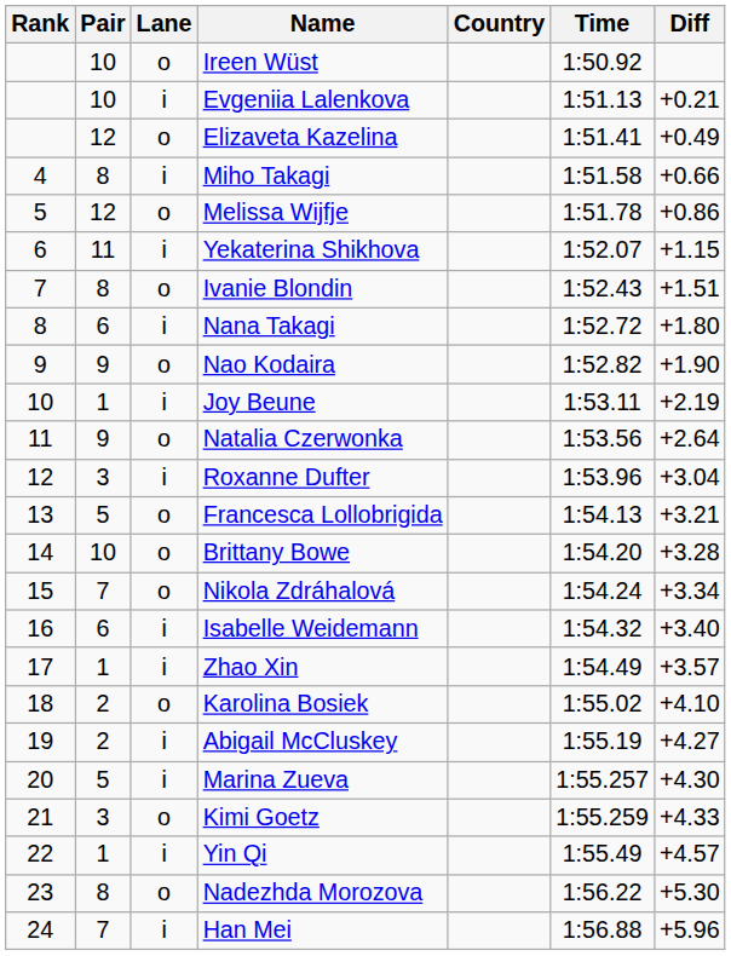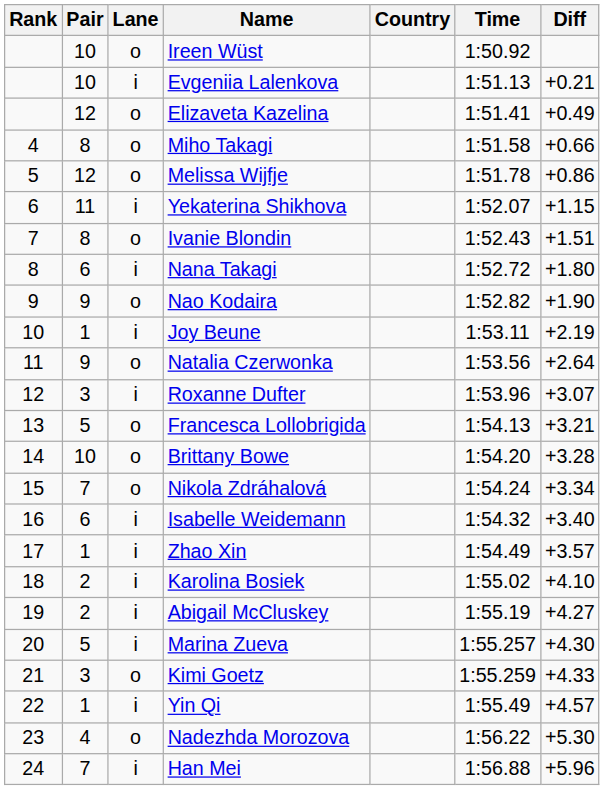 <table class="wikitable sortable" style="text-align:center">
 <tr>
 <th>Rank</th>
 <th>Pair</th>
 <th>Lane</th>
 <th>Name</th>
 <th>Country</th>
 <th>Time</th>
 <th>Diff</th>
 </tr>
 <tr>
 <td></td>
 <td>10</td>
 <td>o</td>
 <td align=left><a href='#'>Ireen Wüst</a></td>
 <td align=left></td>
 <td>1:50.92</td>
 <td></td>
 </tr>
 <tr>
 <td></td>
 <td>10</td>
 <td>i</td>
 <td align=left><a href='#'>Evgeniia Lalenkova</a></td>
 <td align=left></td>
 <td>1:51.13</td>
 <td>+0.21</td>
 </tr>
 <tr>
 <td></td>
 <td>12</td>
 <td>o</td>
 <td align=left><a href='#'>Elizaveta Kazelina</a></td>
 <td align=left></td>
 <td>1:51.41</td>
 <td>+0.49</td>
 </tr>
 <tr>
 <td>4</td>
 <td>8</td>
-<td>i</td>
+<td>o</td>
 <td align=left><a href='#'>Miho Takagi</a></td>
 <td align=left></td>
 <td>1:51.58</td>
 <td>+0.66</td>
 </tr>
 <tr>
 <td>5</td>
 <td>12</td>
 <td>o</td>
 <td align=left><a href='#'>Melissa Wijfje</a></td>
 <td align=left></td>
 <td>1:51.78</td>
 <td>+0.86</td>
 </tr>
 <tr>
 <td>6</td>
 <td>11</td>
 <td>i</td>
 <td align=left><a href='#'>Yekaterina Shikhova</a></td>
 <td align=left></td>
 <td>1:52.07</td>
 <td>+1.15</td>
 </tr>
 <tr>
 <td>7</td>
 <td>8</td>
 <td>o</td>
 <td align=left><a href='#'>Ivanie Blondin</a></td>
 <td align=left></td>
 <td>1:52.43</td>
 <td>+1.51</td>
 </tr>
 <tr>
 <td>8</td>
 <td>6</td>
 <td>i</td>
 <td align=left><a href='#'>Nana Takagi</a></td>
 <td align=left></td>
 <td>1:52.72</td>
 <td>+1.80</td>
 </tr>
 <tr>
 <td>9</td>
 <td>9</td>
 <td>o</td>
 <td align=left><a href='#'>Nao Kodaira</a></td>
 <td align=left></td>
 <td>1:52.82</td>
 <td>+1.90</td>
 </tr>
 <tr>
 <td>10</td>
 <td>1</td>
 <td>i</td>
 <td align=left><a href='#'>Joy Beune</a></td>
 <td align=left></td>
 <td>1:53.11</td>
 <td>+2.19</td>
 </tr>
 <tr>
 <td>11</td>
 <td>9</td>
 <td>o</td>
 <td align=left><a href='#'>Natalia Czerwonka</a></td>
 <td align=left></td>
 <td>1:53.56</td>
 <td>+2.64</td>
 </tr>
 <tr>
 <td>12</td>
 <td>3</td>
 <td>i</td>
 <td align=left><a href='#'>Roxanne Dufter</a></td>
 <td align=left></td>
 <td>1:53.96</td>
-<td>+3.04</td>
+<td>+3.07</td>
 </tr>
 <tr>
 <td>13</td>
 <td>5</td>
 <td>o</td>
 <td align=left><a href='#'>Francesca Lollobrigida</a></td>
 <td align=left></td>
 <td>1:54.13</td>
 <td>+3.21</td>
 </tr>
 <tr>
 <td>14</td>
 <td>10</td>
 <td>o</td>
 <td align=left><a href='#'>Brittany Bowe</a></td>
 <td align=left></td>
 <td>1:54.20</td>
 <td>+3.28</td>
 </tr>
 <tr>
 <td>15</td>
 <td>7</td>
 <td>o</td>
 <td align=left><a href='#'>Nikola Zdráhalová</a></td>
 <td align=left></td>
 <td>1:54.24</td>
 <td>+3.34</td>
 </tr>
 <tr>
 <td>16</td>
 <td>6</td>
 <td>i</td>
 <td align=left><a href='#'>Isabelle Weidemann</a></td>
 <td align=left></td>
 <td>1:54.32</td>
 <td>+3.40</td>
 </tr>
 <tr>
 <td>17</td>
 <td>1</td>
 <td>i</td>
 <td align=left><a href='#'>Zhao Xin</a></td>
 <td align=left></td>
 <td>1:54.49</td>
 <td>+3.57</td>
 </tr>
 <tr>
 <td>18</td>
 <td>2</td>
-<td>o</td>
+<td>i</td>
 <td align=left><a href='#'>Karolina Bosiek</a></td>
 <td align=left></td>
 <td>1:55.02</td>
 <td>+4.10</td>
 </tr>
 <tr>
 <td>19</td>
 <td>2</td>
 <td>i</td>
 <td align=left><a href='#'>Abigail McCluskey</a></td>
 <td align=left></td>
 <td>1:55.19</td>
 <td>+4.27</td>
 </tr>
 <tr>
 <td>20</td>
 <td>5</td>
 <td>i</td>
 <td align=left><a href='#'>Marina Zueva</a></td>
 <td align=left></td>
 <td>1:55.257</td>
 <td>+4.30</td>
 </tr>
 <tr>
 <td>21</td>
 <td>3</td>
 <td>o</td>
 <td align=left><a href='#'>Kimi Goetz</a></td>
 <td align=left></td>
 <td>1:55.259</td>
 <td>+4.33</td>
 </tr>
 <tr>
 <td>22</td>
 <td>1</td>
 <td>i</td>
 <td align=left><a href='#'>Yin Qi</a></td>
 <td align=left></td>
 <td>1:55.49</td>
 <td>+4.57</td>
 </tr>
 <tr>
 <td>23</td>
-<td>8</td>
+<td>4</td>
 <td>o</td>
 <td align=left><a href='#'>Nadezhda Morozova</a></td>
 <td align=left></td>
 <td>1:56.22</td>
 <td>+5.30</td>
 </tr>
 <tr>
 <td>24</td>
 <td>7</td>
 <td>i</td>
 <td align=left><a href='#'>Han Mei</a></td>
 <td align=left></td>
 <td>1:56.88</td>
 <td>+5.96</td>
 </tr>
 </table>
